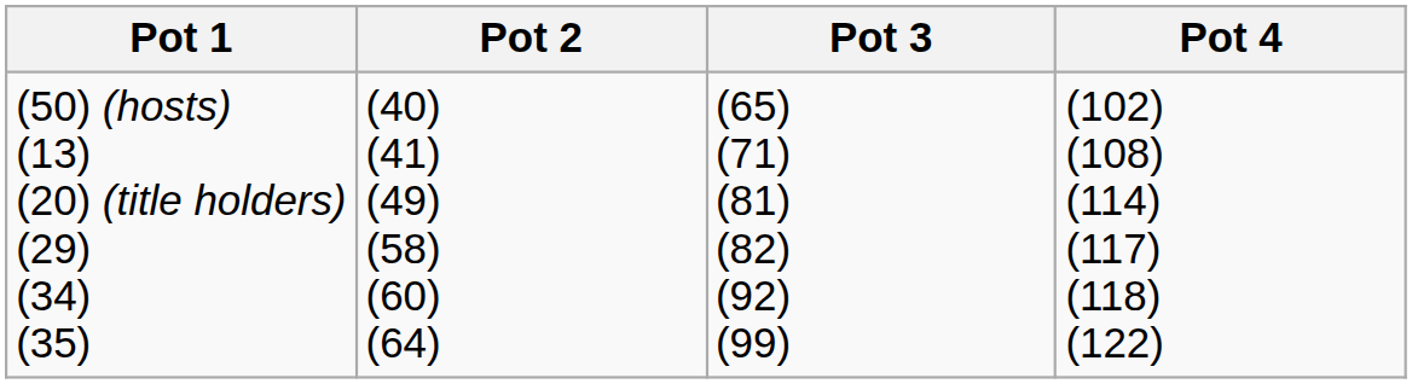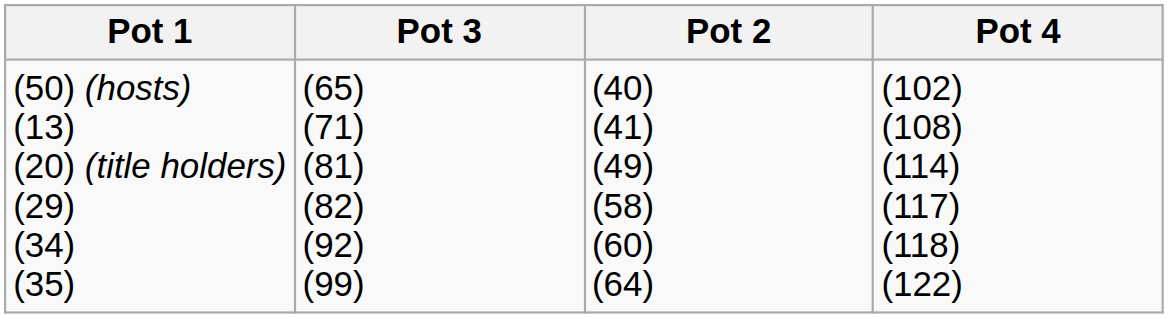 <table class=wikitable>
 <tr>
 <th width=25%>Pot 1</th>
+<th width=25%>Pot 3</th>
 <th width=25%>Pot 2</th>
-<th width=25%>Pot 3</th>
 <th width=25%>Pot 4</th>
 </tr>
 <tr valign=top>
 <td> (50) <em>(hosts)</em><br> (13)<br> (20) <em>(title holders)</em><br> (29)<br> (34)<br> (35)</td>
+<td> (65)<br> (71)<br> (81)<br> (82)<br> (92)<br> (99)</td>
 <td> (40)<br> (41)<br> (49)<br> (58)<br> (60)<br> (64)</td>
-<td> (65)<br> (71)<br> (81)<br> (82)<br> (92)<br> (99)</td>
 <td> (102)<br> (108)<br> (114)<br> (117)<br> (118)<br> (122)</td>
 </tr>
 </table>
